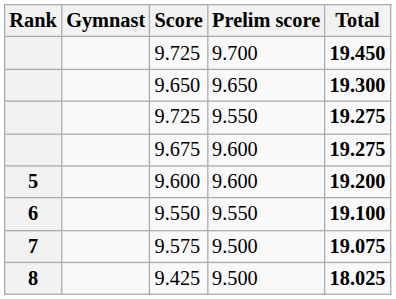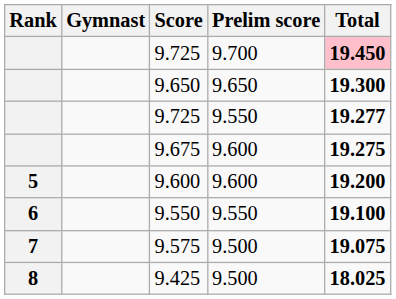 <table class="wikitable sortable">
 <tr>
 <th scope="col">Rank</th>
 <th scope="col">Gymnast</th>
 <th scope="col">Score</th>
 <th scope="col">Prelim score</th>
 <th scope="col">Total</th>
 </tr>
 <tr>
 <th scope="row"></th>
 <td></td>
 <td>9.725</td>
 <td>9.700</td>
-<td><strong>19.450</strong></td>
+<td style="background: pink;"><strong>19.450</strong></td>
 </tr>
 <tr>
 <th scope="row"></th>
 <td></td>
 <td>9.650</td>
 <td>9.650</td>
 <td><strong>19.300</strong></td>
 </tr>
 <tr>
 <th scope="row"></th>
 <td></td>
 <td>9.725</td>
 <td>9.550</td>
-<td><strong>19.275</strong></td>
+<td><strong>19.277</strong></td>
 </tr>
 <tr>
 <th scope="row"></th>
 <td></td>
 <td>9.675</td>
 <td>9.600</td>
 <td><strong>19.275</strong></td>
 </tr>
 <tr>
 <th scope="row">5</th>
 <td></td>
 <td>9.600</td>
 <td>9.600</td>
 <td><strong>19.200</strong></td>
 </tr>
 <tr>
 <th scope="row">6</th>
 <td></td>
 <td>9.550</td>
 <td>9.550</td>
 <td><strong>19.100</strong></td>
 </tr>
 <tr>
 <th scope="row">7</th>
 <td></td>
 <td>9.575</td>
 <td>9.500</td>
 <td><strong>19.075</strong></td>
 </tr>
 <tr>
 <th scope="row">8</th>
 <td></td>
 <td>9.425</td>
 <td>9.500</td>
 <td><strong>18.025</strong></td>
 </tr>
 </table>
